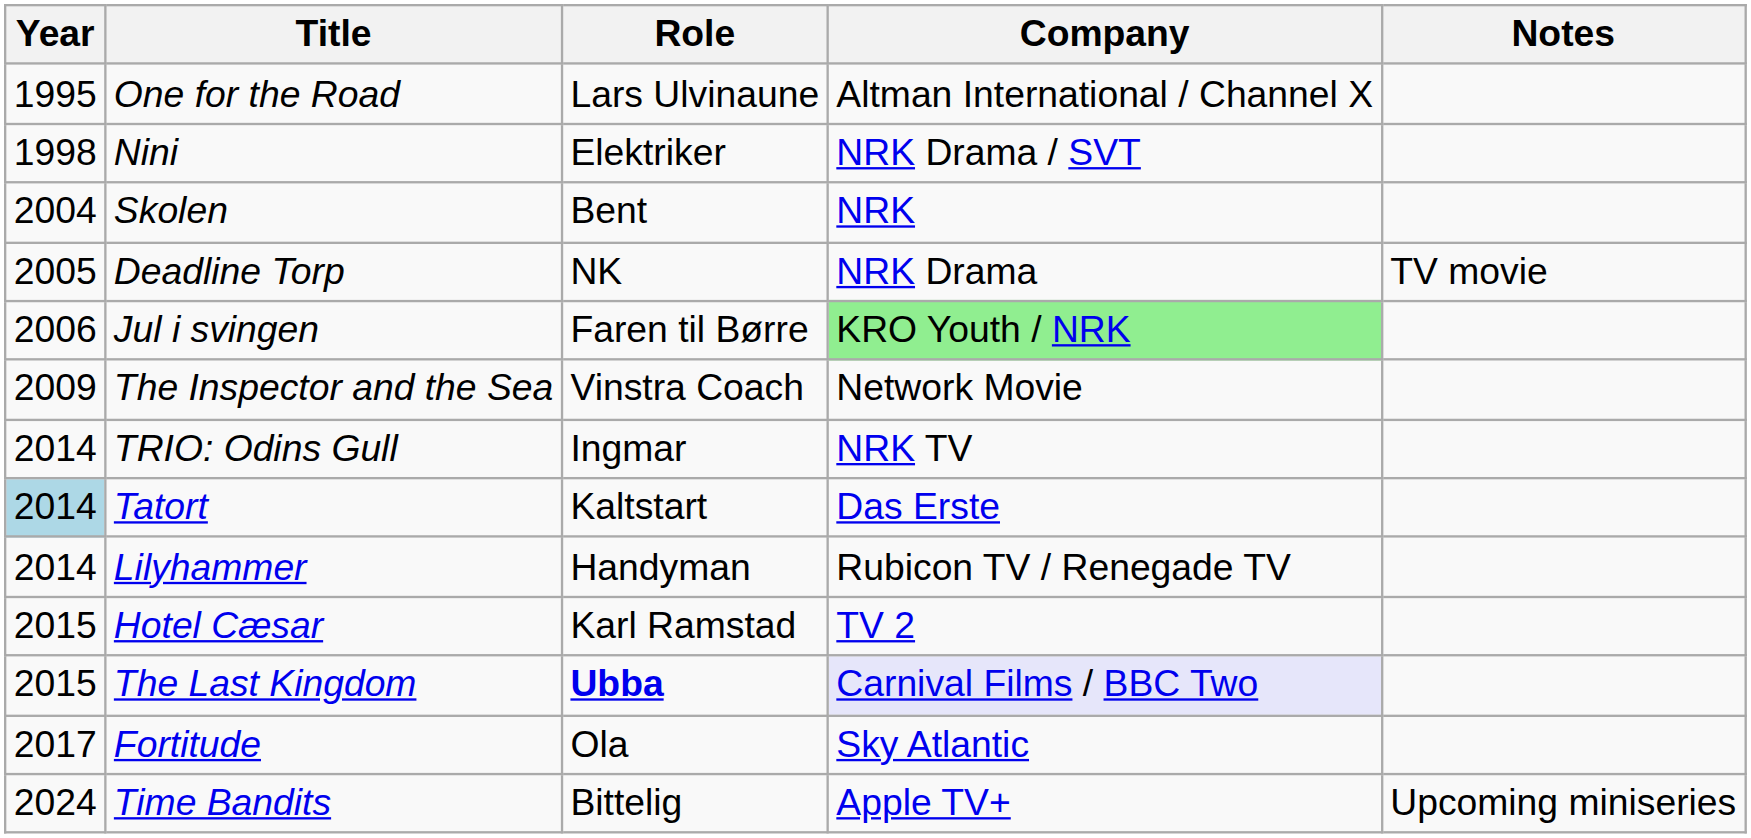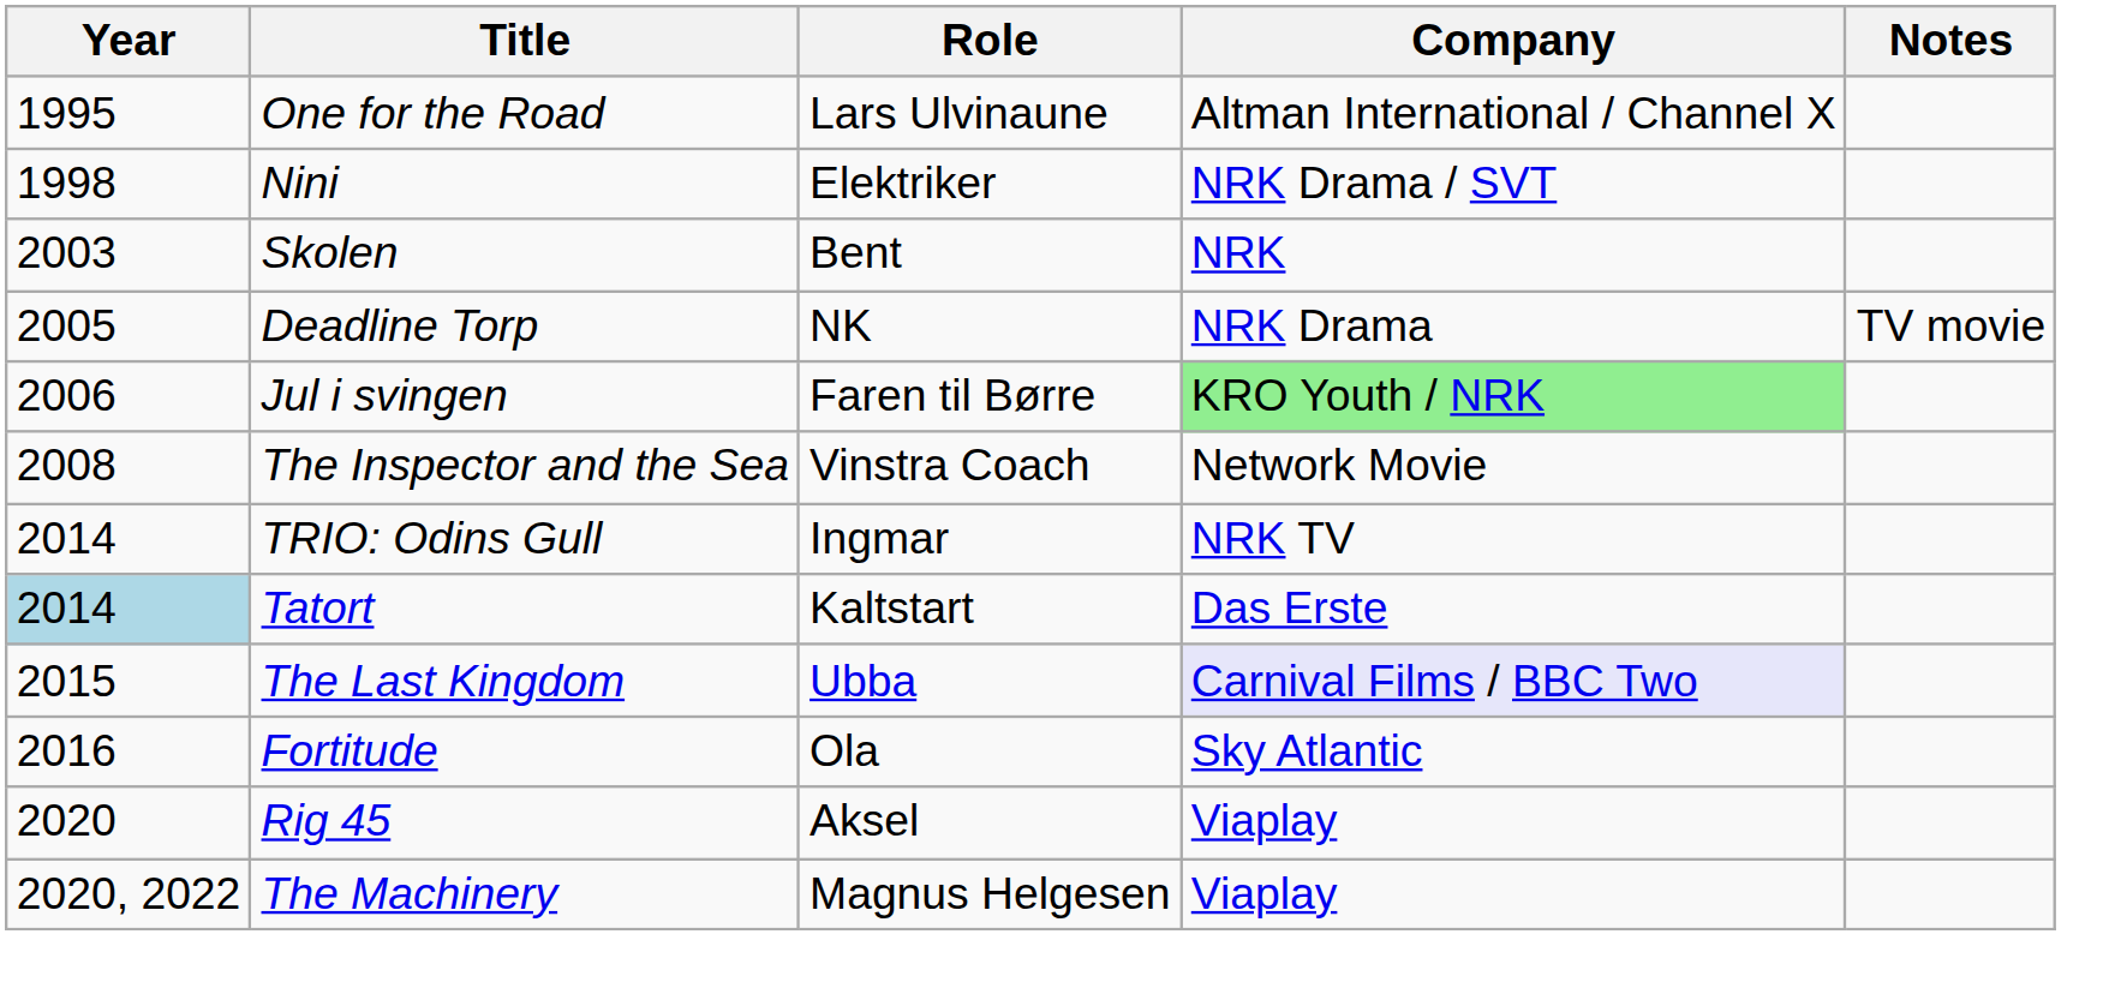 <table class="wikitable">
 <tr>
 <th>Year</th>
 <th>Title</th>
 <th>Role</th>
 <th>Company</th>
 <th>Notes</th>
 </tr>
 <tr>
 <td>1995</td>
 <td><em>One for the Road</em></td>
 <td>Lars Ulvinaune</td>
 <td>Altman International / Channel X</td>
 <td></td>
 </tr>
 <tr>
 <td>1998</td>
 <td><em>Nini</em></td>
 <td>Elektriker</td>
 <td><a href='#'>NRK</a> Drama / <a href='#'>SVT</a></td>
 <td></td>
 </tr>
 <tr>
-<td>2004</td>
+<td>2003</td>
 <td><em>Skolen</em></td>
 <td>Bent</td>
 <td><a href='#'>NRK</a></td>
 <td></td>
 </tr>
 <tr>
 <td>2005</td>
 <td><em>Deadline Torp</em></td>
 <td>NK</td>
 <td><a href='#'>NRK</a> Drama</td>
 <td>TV movie</td>
 </tr>
 <tr>
 <td>2006</td>
 <td><em>Jul i svingen</em></td>
 <td>Faren til Børre</td>
 <td style="background: lightgreen;">KRO Youth / <a href='#'>NRK</a></td>
 <td></td>
 </tr>
 <tr>
-<td>2009</td>
+<td>2008</td>
 <td><em>The Inspector and the Sea</em></td>
 <td>Vinstra Coach</td>
 <td>Network Movie</td>
 <td></td>
 </tr>
 <tr>
 <td>2014</td>
 <td><em>TRIO: Odins Gull</em></td>
 <td>Ingmar</td>
 <td><a href='#'>NRK</a> TV</td>
 <td></td>
 </tr>
 <tr>
 <td style="background: lightblue;">2014</td>
 <td><em><a href='#'>Tatort</a></em></td>
 <td>Kaltstart</td>
 <td><a href='#'>Das Erste</a></td>
 <td></td>
 </tr>
 <tr>
-<td>2014</td>
-<td><em><a href='#'>Lilyhammer</a></em></td>
-<td>Handyman</td>
-<td>Rubicon TV / Renegade TV</td>
-<td></td>
-</tr>
-<tr>
-<td>2015</td>
-<td><em><a href='#'>Hotel Cæsar</a></em></td>
-<td>Karl Ramstad</td>
-<td><a href='#'>TV 2</a></td>
-<td></td>
-</tr>
-<tr>
 <td>2015</td>
 <td><em><a href='#'>The Last Kingdom</a></em></td>
-<td><strong><a href='#'>Ubba</a></strong></td>
+<td><a href='#'>Ubba</a></td>
 <td style="background: lavender;"><a href='#'>Carnival Films</a> / <a href='#'>BBC Two</a></td>
 <td></td>
 </tr>
 <tr>
-<td>2017</td>
+<td>2016</td>
 <td><em><a href='#'>Fortitude</a></em></td>
 <td>Ola</td>
 <td><a href='#'>Sky Atlantic</a></td>
 <td></td>
 </tr>
 <tr>
-<td>2024</td>
-<td><em><a href='#'>Time Bandits</a></em></td>
-<td>Bittelig</td>
-<td><a href='#'>Apple TV+</a></td>
-<td>Upcoming miniseries</td>
+<td>2020</td>
+<td><em><a href='#'>Rig 45</a></em></td>
+<td>Aksel</td>
+<td><a href='#'>Viaplay</a></td>
+<td></td>
+</tr>
+<tr>
+<td>2020, 2022</td>
+<td><em><a href='#'>The Machinery</a></em></td>
+<td>Magnus Helgesen</td>
+<td><a href='#'>Viaplay</a></td>
+<td></td>
 </tr>
 </table>
